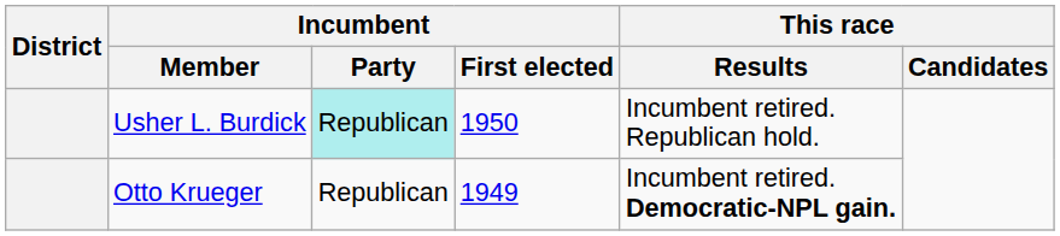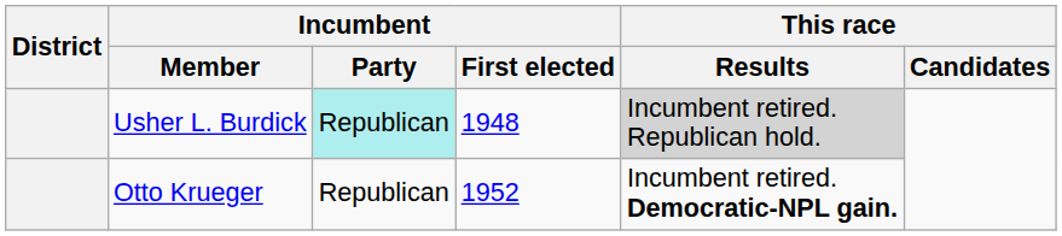 <table class=wikitable>
 <tr>
 <th rowspan=2>District</th>
 <th colspan=3>Incumbent</th>
 <th colspan=2>This race</th>
 </tr>
 <tr>
 <th>Member</th>
 <th>Party</th>
 <th>First elected</th>
 <th>Results</th>
 <th>Candidates</th>
 </tr>
 <tr>
 <th></th>
 <td><a href='#'>Usher L. Burdick</a></td>
 <td style="background: paleturquoise;">Republican</td>
-<td><a href='#'>1950</a></td>
-<td>Incumbent retired.<br>Republican hold.</td>
+<td><a href='#'>1948</a></td>
+<td style="background: lightgrey;">Incumbent retired.<br>Republican hold.</td>
 <td rowspan=2 nowrap></td>
 </tr>
 <tr>
 <th></th>
 <td><a href='#'>Otto Krueger</a></td>
 <td>Republican</td>
-<td><a href='#'>1949</a></td>
+<td><a href='#'>1952</a></td>
 <td>Incumbent retired.<br><strong>Democratic-NPL gain.</strong></td>
 </tr>
 </table>
